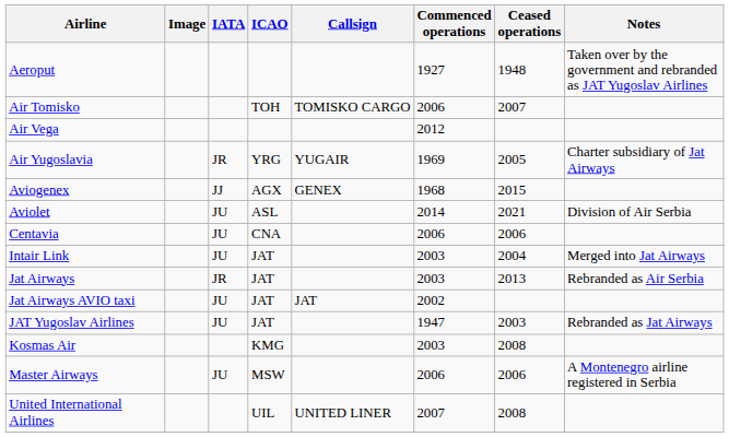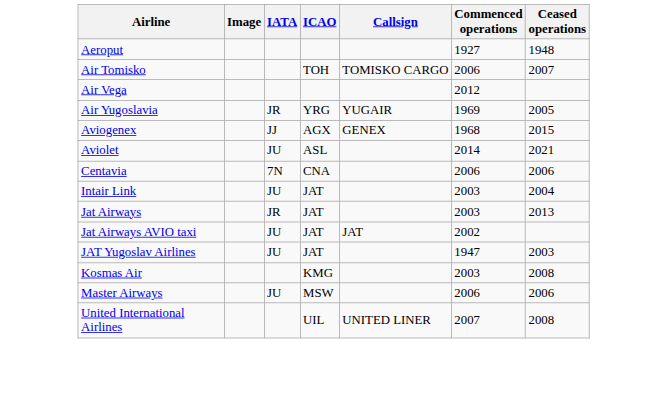 <table class="wikitable sortable" style="border-collapse:collapse; margin:auto;" border="1" cellpadding="3">
 <tr valign="middle">
 <th style="width:175px;">Airline</th>
 <th>Image</th>
 <th><a href='#'>IATA</a></th>
 <th><a href='#'>ICAO</a></th>
 <th><a href='#'>Callsign</a></th>
 <th>Commenced<br>operations</th>
 <th>Ceased<br>operations</th>
-<th style="width:175px;">Notes</th>
 </tr>
 <tr>
 <td><a href='#'>Aeroput</a></td>
 <td></td>
 <td></td>
 <td></td>
 <td></td>
 <td>1927</td>
 <td>1948</td>
-<td>Taken over by the government and rebranded as <a href='#'>JAT Yugoslav Airlines</a></td>
 </tr>
 <tr>
 <td><a href='#'>Air Tomisko</a></td>
 <td></td>
 <td></td>
 <td>TOH</td>
 <td>TOMISKO CARGO</td>
 <td>2006</td>
 <td>2007</td>
-<td></td>
 </tr>
 <tr>
 <td><a href='#'>Air Vega</a></td>
 <td></td>
 <td></td>
 <td></td>
 <td></td>
 <td>2012</td>
-<td></td>
 <td></td>
 </tr>
 <tr>
 <td><a href='#'>Air Yugoslavia</a></td>
 <td></td>
 <td>JR</td>
 <td>YRG</td>
 <td>YUGAIR</td>
 <td>1969</td>
 <td>2005</td>
-<td>Charter subsidiary of <a href='#'>Jat Airways</a></td>
 </tr>
 <tr>
 <td><a href='#'>Aviogenex</a></td>
 <td></td>
 <td>JJ</td>
 <td>AGX</td>
 <td>GENEX</td>
 <td>1968</td>
 <td>2015</td>
-<td></td>
 </tr>
 <tr>
 <td><a href='#'>Aviolet</a></td>
 <td></td>
 <td>JU</td>
 <td>ASL</td>
 <td></td>
 <td>2014</td>
 <td>2021</td>
-<td>Division of Air Serbia</td>
 </tr>
 <tr>
 <td><a href='#'>Centavia</a></td>
 <td></td>
-<td>JU</td>
+<td>7N</td>
 <td>CNA</td>
 <td></td>
 <td>2006</td>
 <td>2006</td>
-<td></td>
 </tr>
 <tr>
 <td><a href='#'>Intair Link</a></td>
 <td></td>
 <td>JU</td>
 <td>JAT</td>
 <td></td>
 <td>2003</td>
 <td>2004</td>
-<td>Merged into <a href='#'>Jat Airways</a></td>
 </tr>
 <tr>
 <td><a href='#'>Jat Airways</a></td>
 <td></td>
 <td>JR</td>
 <td>JAT</td>
 <td></td>
 <td>2003</td>
 <td>2013</td>
-<td>Rebranded as <a href='#'>Air Serbia</a></td>
 </tr>
 <tr>
 <td><a href='#'>Jat Airways AVIO taxi</a></td>
 <td></td>
 <td>JU</td>
 <td>JAT</td>
 <td>JAT</td>
 <td>2002</td>
-<td></td>
 <td></td>
 </tr>
 <tr>
 <td><a href='#'>JAT Yugoslav Airlines</a></td>
 <td></td>
 <td>JU</td>
 <td>JAT</td>
 <td></td>
 <td>1947</td>
 <td>2003</td>
-<td>Rebranded as <a href='#'>Jat Airways</a></td>
 </tr>
 <tr>
 <td><a href='#'>Kosmas Air</a></td>
 <td></td>
 <td></td>
 <td>KMG</td>
 <td></td>
 <td>2003</td>
 <td>2008</td>
-<td></td>
 </tr>
 <tr>
 <td><a href='#'>Master Airways</a></td>
 <td></td>
 <td>JU</td>
 <td>MSW</td>
 <td></td>
 <td>2006</td>
 <td>2006</td>
-<td>A <a href='#'>Montenegro</a> airline registered in Serbia</td>
 </tr>
 <tr>
 <td><a href='#'>United International Airlines</a></td>
 <td></td>
 <td></td>
 <td>UIL</td>
 <td>UNITED LINER</td>
 <td>2007</td>
 <td>2008</td>
-<td></td>
 </tr>
 </table>
